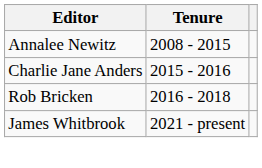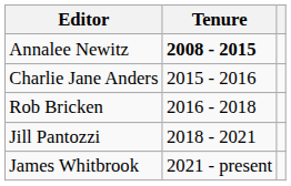 <table class="wikitable">
 <tr>
 <th>Editor</th>
 <th>Tenure</th>
 <th></th>
 </tr>
 <tr>
 <td>Annalee Newitz</td>
-<td>2008 - 2015</td>
+<td><strong>2008 - 2015</strong></td>
 <td></td>
 </tr>
 <tr>
 <td>Charlie Jane Anders</td>
 <td>2015 - 2016</td>
 <td></td>
 </tr>
 <tr>
 <td>Rob Bricken</td>
 <td>2016 - 2018</td>
 <td></td>
 </tr>
 <tr>
+<td>Jill Pantozzi</td>
+<td>2018 - 2021</td>
+<td></td>
+</tr>
+<tr>
 <td>James Whitbrook</td>
 <td>2021 - present</td>
 <td></td>
 </tr>
 </table>
